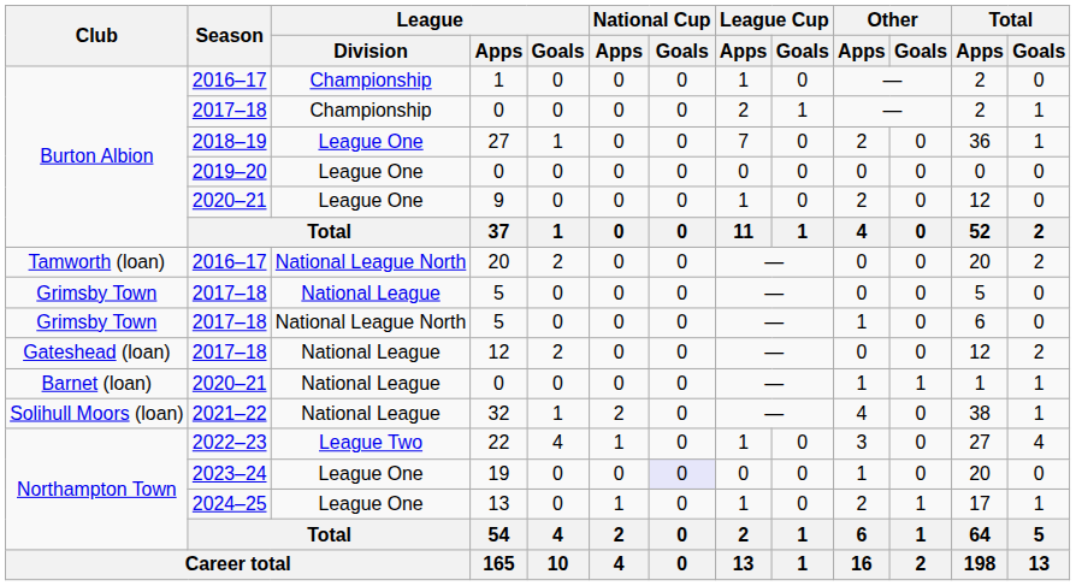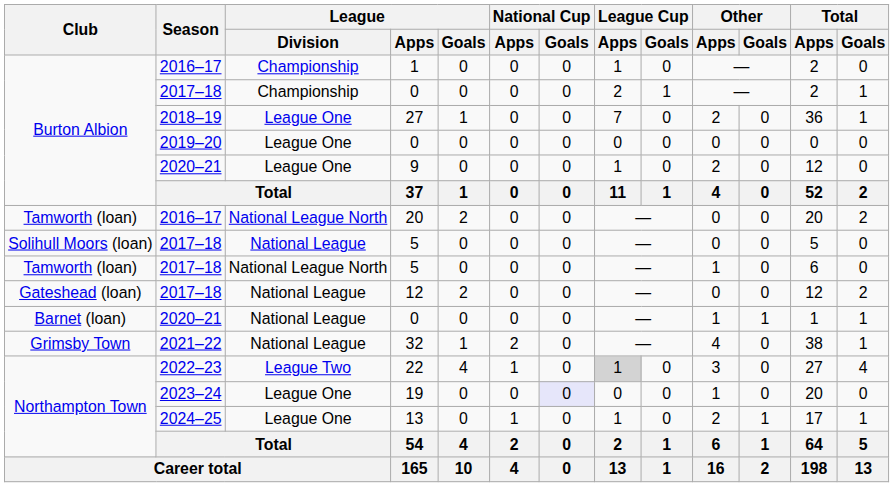 <table class="wikitable" style="text-align: center">
 <tr>
 <th rowspan="2">Club</th>
 <th rowspan="2">Season</th>
 <th colspan="3">League</th>
 <th colspan="2">National Cup</th>
 <th colspan="2">League Cup</th>
 <th colspan="2">Other</th>
 <th colspan="2">Total</th>
 </tr>
 <tr>
 <th>Division</th>
 <th>Apps</th>
 <th>Goals</th>
 <th>Apps</th>
 <th>Goals</th>
 <th>Apps</th>
 <th>Goals</th>
 <th>Apps</th>
 <th>Goals</th>
 <th>Apps</th>
 <th>Goals</th>
 </tr>
 <tr>
 <td rowspan="6"><a href='#'>Burton Albion</a></td>
 <td><a href='#'>2016–17</a></td>
 <td><a href='#'>Championship</a></td>
 <td>1</td>
 <td>0</td>
 <td>0</td>
 <td>0</td>
 <td>1</td>
 <td>0</td>
 <td colspan="2">—</td>
 <td>2</td>
 <td>0</td>
 </tr>
 <tr>
 <td><a href='#'>2017–18</a></td>
 <td>Championship</td>
 <td>0</td>
 <td>0</td>
 <td>0</td>
 <td>0</td>
 <td>2</td>
 <td>1</td>
 <td colspan="2">—</td>
 <td>2</td>
 <td>1</td>
 </tr>
 <tr>
 <td><a href='#'>2018–19</a></td>
 <td><a href='#'>League One</a></td>
 <td>27</td>
 <td>1</td>
 <td>0</td>
 <td>0</td>
 <td>7</td>
 <td>0</td>
 <td>2</td>
 <td>0</td>
 <td>36</td>
 <td>1</td>
 </tr>
 <tr>
 <td><a href='#'>2019–20</a></td>
 <td>League One</td>
 <td>0</td>
 <td>0</td>
 <td>0</td>
 <td>0</td>
 <td>0</td>
 <td>0</td>
 <td>0</td>
 <td>0</td>
 <td>0</td>
 <td>0</td>
 </tr>
 <tr>
 <td><a href='#'>2020–21</a></td>
 <td>League One</td>
 <td>9</td>
 <td>0</td>
 <td>0</td>
 <td>0</td>
 <td>1</td>
 <td>0</td>
 <td>2</td>
 <td>0</td>
 <td>12</td>
 <td>0</td>
 </tr>
 <tr>
 <th colspan="2">Total</th>
 <th>37</th>
 <th>1</th>
 <th>0</th>
 <th>0</th>
 <th>11</th>
 <th>1</th>
 <th>4</th>
 <th>0</th>
 <th>52</th>
 <th>2</th>
 </tr>
 <tr>
 <td><a href='#'>Tamworth</a> (loan)</td>
 <td><a href='#'>2016–17</a></td>
 <td><a href='#'>National League North</a></td>
 <td>20</td>
 <td>2</td>
 <td>0</td>
 <td>0</td>
 <td colspan="2">—</td>
 <td>0</td>
 <td>0</td>
 <td>20</td>
 <td>2</td>
 </tr>
 <tr>
-<td><a href='#'>Grimsby Town</a></td>
+<td><a href='#'>Solihull Moors</a> (loan)</td>
 <td><a href='#'>2017–18</a></td>
 <td><a href='#'>National League</a></td>
 <td>5</td>
 <td>0</td>
 <td>0</td>
 <td>0</td>
 <td colspan="2">—</td>
 <td>0</td>
 <td>0</td>
 <td>5</td>
 <td>0</td>
 </tr>
 <tr>
-<td><a href='#'>Grimsby Town</a></td>
+<td><a href='#'>Tamworth</a> (loan)</td>
 <td><a href='#'>2017–18</a></td>
 <td>National League North</td>
 <td>5</td>
 <td>0</td>
 <td>0</td>
 <td>0</td>
 <td colspan="2">—</td>
 <td>1</td>
 <td>0</td>
 <td>6</td>
 <td>0</td>
 </tr>
 <tr>
 <td><a href='#'>Gateshead</a> (loan)</td>
 <td><a href='#'>2017–18</a></td>
 <td>National League</td>
 <td>12</td>
 <td>2</td>
 <td>0</td>
 <td>0</td>
 <td colspan="2">—</td>
 <td>0</td>
 <td>0</td>
 <td>12</td>
 <td>2</td>
 </tr>
 <tr>
 <td><a href='#'>Barnet</a> (loan)</td>
 <td><a href='#'>2020–21</a></td>
 <td>National League</td>
 <td>0</td>
 <td>0</td>
 <td>0</td>
 <td>0</td>
 <td colspan="2">—</td>
 <td>1</td>
 <td>1</td>
 <td>1</td>
 <td>1</td>
 </tr>
 <tr>
-<td><a href='#'>Solihull Moors</a> (loan)</td>
+<td><a href='#'>Grimsby Town</a></td>
 <td><a href='#'>2021–22</a></td>
 <td>National League</td>
 <td>32</td>
 <td>1</td>
 <td>2</td>
 <td>0</td>
 <td colspan="2">—</td>
 <td>4</td>
 <td>0</td>
 <td>38</td>
 <td>1</td>
 </tr>
 <tr>
 <td rowspan="4"><a href='#'>Northampton Town</a></td>
 <td><a href='#'>2022–23</a></td>
 <td><a href='#'>League Two</a></td>
 <td>22</td>
 <td>4</td>
 <td>1</td>
 <td>0</td>
-<td>1</td>
+<td style="background: lightgrey;">1</td>
 <td>0</td>
 <td>3</td>
 <td>0</td>
 <td>27</td>
 <td>4</td>
 </tr>
 <tr>
 <td><a href='#'>2023–24</a></td>
 <td>League One</td>
 <td>19</td>
 <td>0</td>
 <td>0</td>
 <td style="background: lavender;">0</td>
 <td>0</td>
 <td>0</td>
 <td>1</td>
 <td>0</td>
 <td>20</td>
 <td>0</td>
 </tr>
 <tr>
 <td><a href='#'>2024–25</a></td>
 <td>League One</td>
 <td>13</td>
 <td>0</td>
 <td>1</td>
 <td>0</td>
 <td>1</td>
 <td>0</td>
 <td>2</td>
 <td>1</td>
 <td>17</td>
 <td>1</td>
 </tr>
 <tr>
 <th colspan="2">Total</th>
 <th>54</th>
 <th>4</th>
 <th>2</th>
 <th>0</th>
 <th>2</th>
 <th>1</th>
 <th>6</th>
 <th>1</th>
 <th>64</th>
 <th>5</th>
 </tr>
 <tr>
 <th colspan="3">Career total</th>
 <th>165</th>
 <th>10</th>
 <th>4</th>
 <th>0</th>
 <th>13</th>
 <th>1</th>
 <th>16</th>
 <th>2</th>
 <th>198</th>
 <th>13</th>
 </tr>
 </table>
